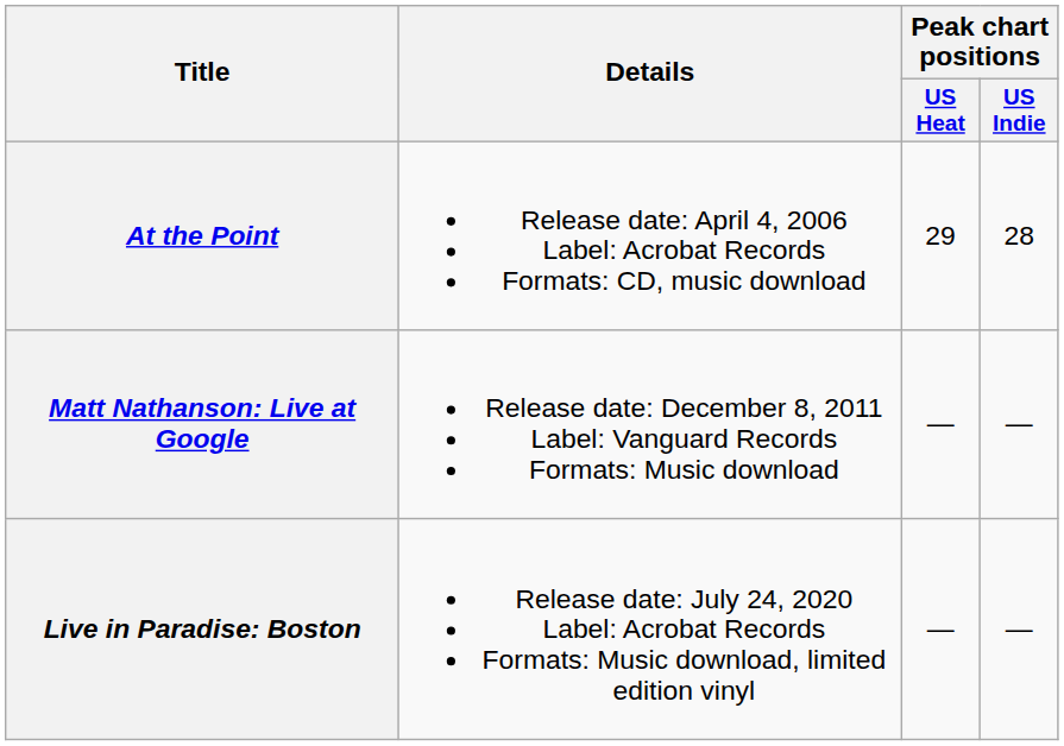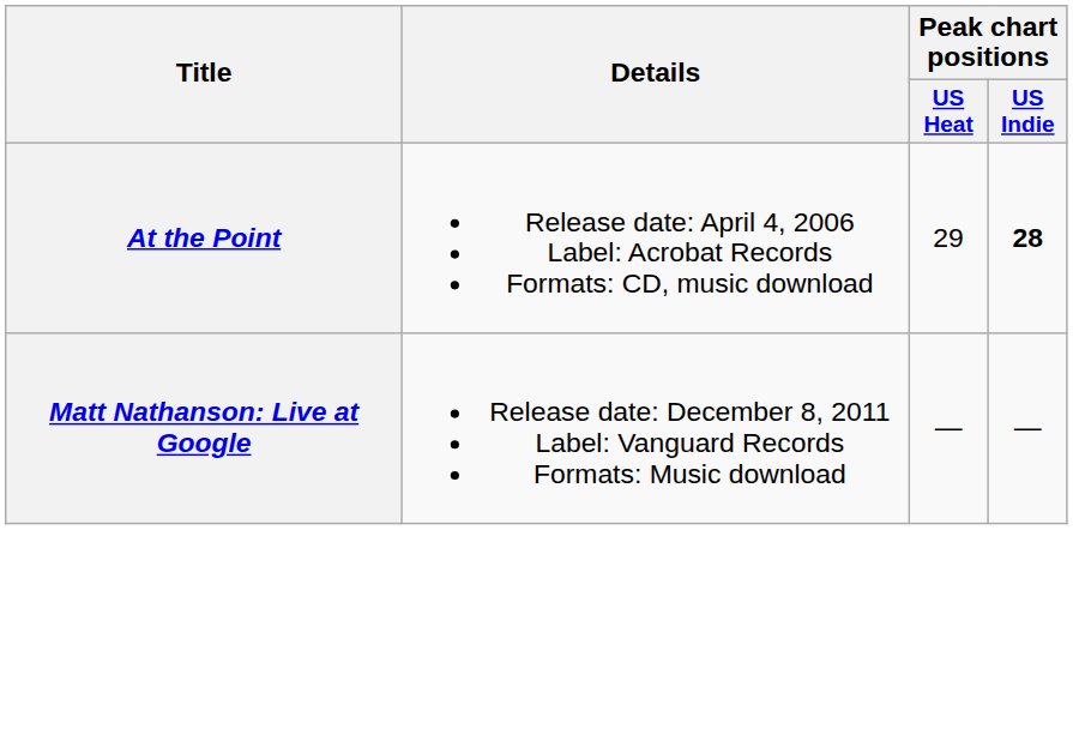 <table class="wikitable plainrowheaders" style="text-align:center;">
 <tr>
 <th rowspan="2" style="width:14em;">Title</th>
 <th rowspan="2" style="width:18em;">Details</th>
 <th colspan="2">Peak chart<br>positions</th>
 </tr>
 <tr style="font-size:smaller;">
 <th style="width:40px;"><a href='#'>US<br>Heat</a><br></th>
 <th style="width:40px;"><a href='#'>US Indie</a><br></th>
 </tr>
 <tr>
 <th scope="row"><em><a href='#'>At the Point</a></em></th>
 <td><br><ul><li>Release date: April 4, 2006</li><li>Label: Acrobat Records</li><li>Formats: CD, music download</li></ul></td>
 <td>29</td>
-<td>28</td>
+<td><strong>28</strong></td>
 </tr>
 <tr>
 <th scope="row"><em><a href='#'>Matt Nathanson: Live at Google</a></em></th>
 <td><br><ul><li>Release date: December 8, 2011</li><li>Label: Vanguard Records</li><li>Formats: Music download</li></ul></td>
 <td>—</td>
 <td>—</td>
 </tr>
-<tr>
-<th scope="row"><em>Live in Paradise: Boston</em></th>
-<td><br><ul><li>Release date: July 24, 2020</li><li>Label: Acrobat Records</li><li>Formats: Music download, limited edition vinyl</li></ul></td>
-<td>—</td>
-<td>—</td>
-</tr>
 </table>
